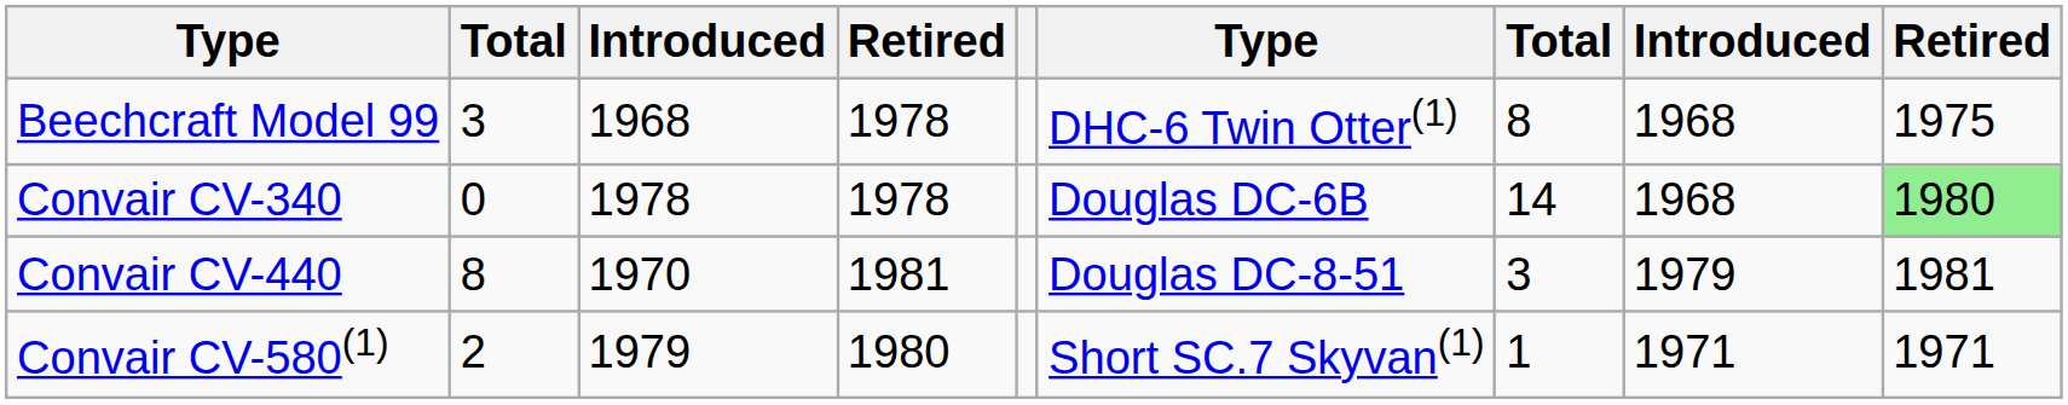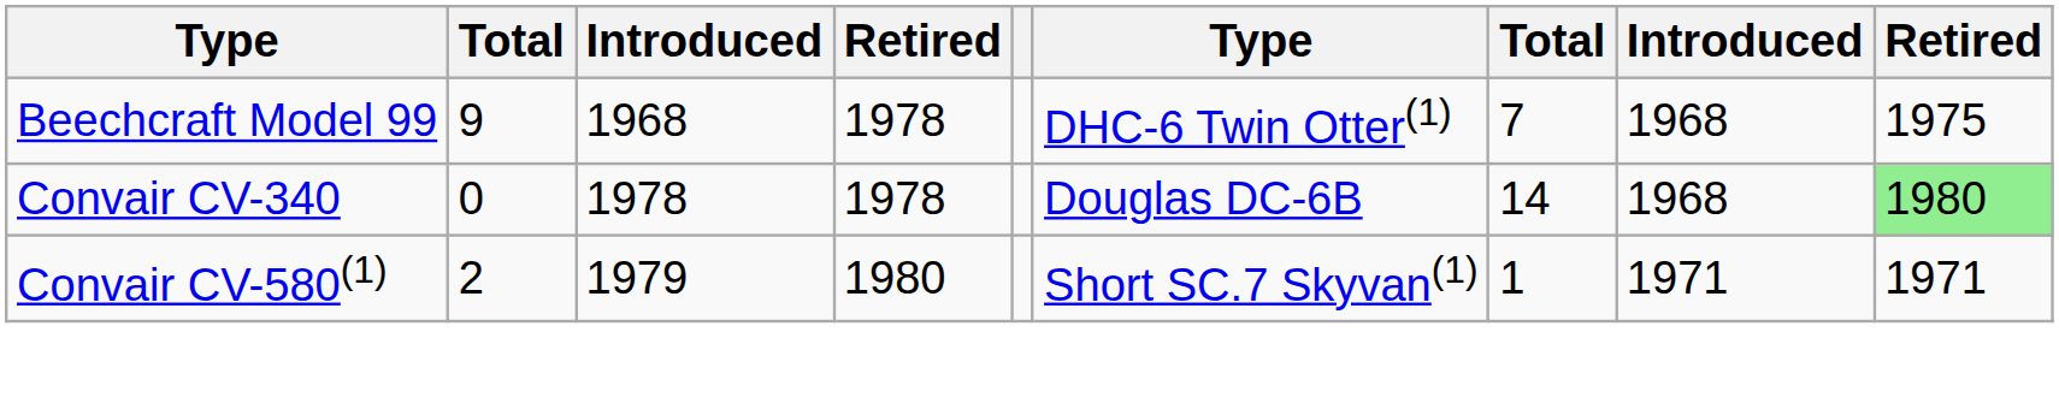 <table class="wikitable col1left col2center col3center col4center col5center col6left col7center col7center col8center">
 <tr>
 <th>Type</th>
 <th>Total</th>
 <th>Introduced</th>
 <th>Retired</th>
 <th></th>
 <th>Type</th>
 <th>Total</th>
 <th>Introduced</th>
 <th>Retired</th>
 </tr>
 <tr>
 <td><a href='#'>Beechcraft Model 99</a></td>
-<td>3</td>
+<td>9</td>
 <td>1968</td>
 <td>1978</td>
 <td></td>
 <td><a href='#'>DHC-6 Twin Otter</a><sup>(1)</sup></td>
-<td>8</td>
+<td>7</td>
 <td>1968</td>
 <td>1975</td>
 </tr>
 <tr>
 <td><a href='#'>Convair CV-340</a></td>
 <td>0</td>
 <td>1978</td>
 <td>1978</td>
 <td></td>
 <td><a href='#'>Douglas DC-6B</a></td>
 <td>14</td>
 <td>1968</td>
 <td style="background: lightgreen;">1980</td>
 </tr>
 <tr>
-<td><a href='#'>Convair CV-440</a></td>
-<td>8</td>
-<td>1970</td>
-<td>1981</td>
-<td></td>
-<td><a href='#'>Douglas DC-8-51</a></td>
-<td>3</td>
-<td>1979</td>
-<td>1981</td>
-</tr>
-<tr>
 <td><a href='#'>Convair CV-580</a><sup>(1)</sup></td>
 <td>2</td>
 <td>1979</td>
 <td>1980</td>
 <td></td>
 <td><a href='#'>Short SC.7 Skyvan</a><sup>(1)</sup></td>
 <td>1</td>
 <td>1971</td>
 <td>1971</td>
 </tr>
 </table>
